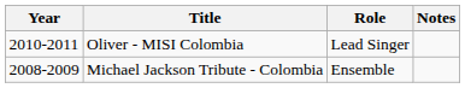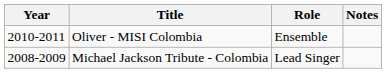 <table class="wikitable">
 <tr>
 <th>Year</th>
 <th>Title</th>
 <th>Role</th>
 <th>Notes</th>
 </tr>
 <tr>
 <td>2010-2011</td>
 <td>Oliver - MISI Colombia</td>
-<td>Lead Singer</td>
+<td>Ensemble</td>
 <td></td>
 </tr>
 <tr>
 <td>2008-2009</td>
 <td>Michael Jackson Tribute - Colombia</td>
-<td>Ensemble</td>
+<td>Lead Singer</td>
 <td></td>
 </tr>
 </table>
